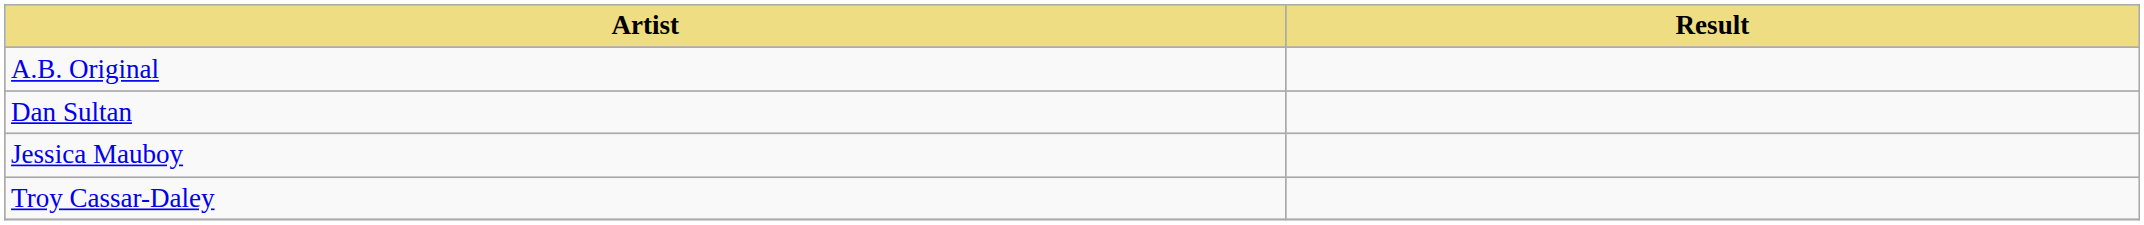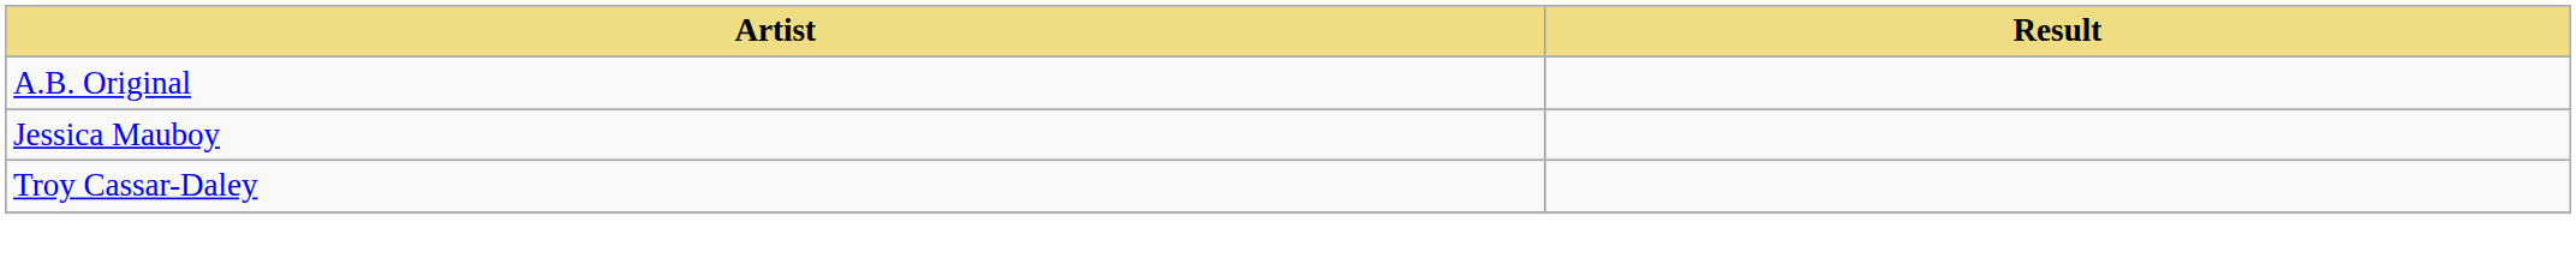 <table class="wikitable" width=100%>
 <tr>
 <th style="width:15%;background:#EEDD82;">Artist</th>
 <th style="width:10%;background:#EEDD82;">Result</th>
 </tr>
 <tr>
 <td><a href='#'>A.B. Original</a></td>
-<td></td>
-</tr>
-<tr>
-<td><a href='#'>Dan Sultan</a></td>
 <td></td>
 </tr>
 <tr>
 <td><a href='#'>Jessica Mauboy</a></td>
 <td></td>
 </tr>
 <tr>
 <td><a href='#'>Troy Cassar-Daley</a></td>
 <td></td>
 </tr>
 <tr>
 </tr>
 </table>
